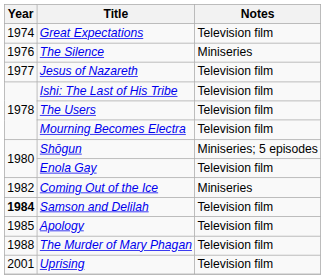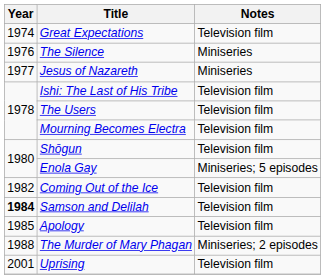 <table class="wikitable sortable">
 <tr>
 <th>Year</th>
 <th>Title</th>
 <th class="unsortable">Notes</th>
 </tr>
 <tr>
 <td>1974</td>
 <td><em><a href='#'>Great Expectations</a></em></td>
 <td>Television film</td>
 </tr>
 <tr>
 <td>1976</td>
 <td><a href='#'><em>The Silence</em></a></td>
 <td>Miniseries</td>
 </tr>
 <tr>
 <td>1977</td>
 <td><em><a href='#'>Jesus of Nazareth</a></em></td>
-<td>Television film</td>
+<td>Miniseries</td>
 </tr>
 <tr>
 <td rowspan=3>1978</td>
 <td><em><a href='#'>Ishi: The Last of His Tribe</a></em></td>
 <td>Television film</td>
 </tr>
 <tr>
 <td><a href='#'><em>The Users</em></a></td>
 <td>Television film</td>
 </tr>
 <tr>
 <td><em><a href='#'>Mourning Becomes Electra</a></em></td>
 <td>Television film</td>
 </tr>
 <tr>
 <td rowspan=2>1980</td>
 <td><em><a href='#'>Shōgun</a></em></td>
-<td>Miniseries; 5 episodes</td>
+<td>Television film</td>
 </tr>
 <tr>
 <td><a href='#'><em>Enola Gay</em></a></td>
-<td>Television film</td>
+<td>Miniseries; 5 episodes</td>
 </tr>
 <tr>
 <td>1982</td>
 <td><em><a href='#'>Coming Out of the Ice</a></em></td>
-<td>Miniseries</td>
+<td>Television film</td>
 </tr>
 <tr>
 <td><strong>1984</strong></td>
 <td><a href='#'><em>Samson and Delilah</em></a></td>
 <td>Television film</td>
 </tr>
 <tr>
 <td>1985</td>
 <td><a href='#'><em>Apology</em></a></td>
 <td>Television film</td>
 </tr>
 <tr>
 <td>1988</td>
 <td><em><a href='#'>The Murder of Mary Phagan</a></em></td>
-<td>Television film</td>
+<td>Miniseries; 2 episodes</td>
 </tr>
 <tr>
 <td>2001</td>
 <td><em><a href='#'>Uprising</a></em></td>
 <td>Television film</td>
 </tr>
 <tr>
 </tr>
 </table>
